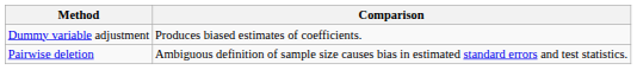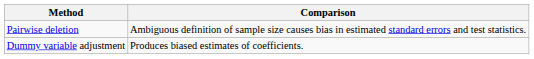 <table class="wikitable" border="1">
 <tr>
 <th>Method</th>
 <th>Comparison</th>
 </tr>
 <tr>
+<td><a href='#'>Pairwise deletion</a></td>
+<td>Ambiguous definition of sample size causes bias in estimated <a href='#'>standard errors</a> and test statistics.</td>
+</tr>
+<tr>
 <td><a href='#'>Dummy variable</a> adjustment</td>
 <td>Produces biased estimates of coefficients.</td>
 </tr>
-<tr>
-<td><a href='#'>Pairwise deletion</a></td>
-<td>Ambiguous definition of sample size causes bias in estimated <a href='#'>standard errors</a> and test statistics.</td>
-</tr>
 </table>
